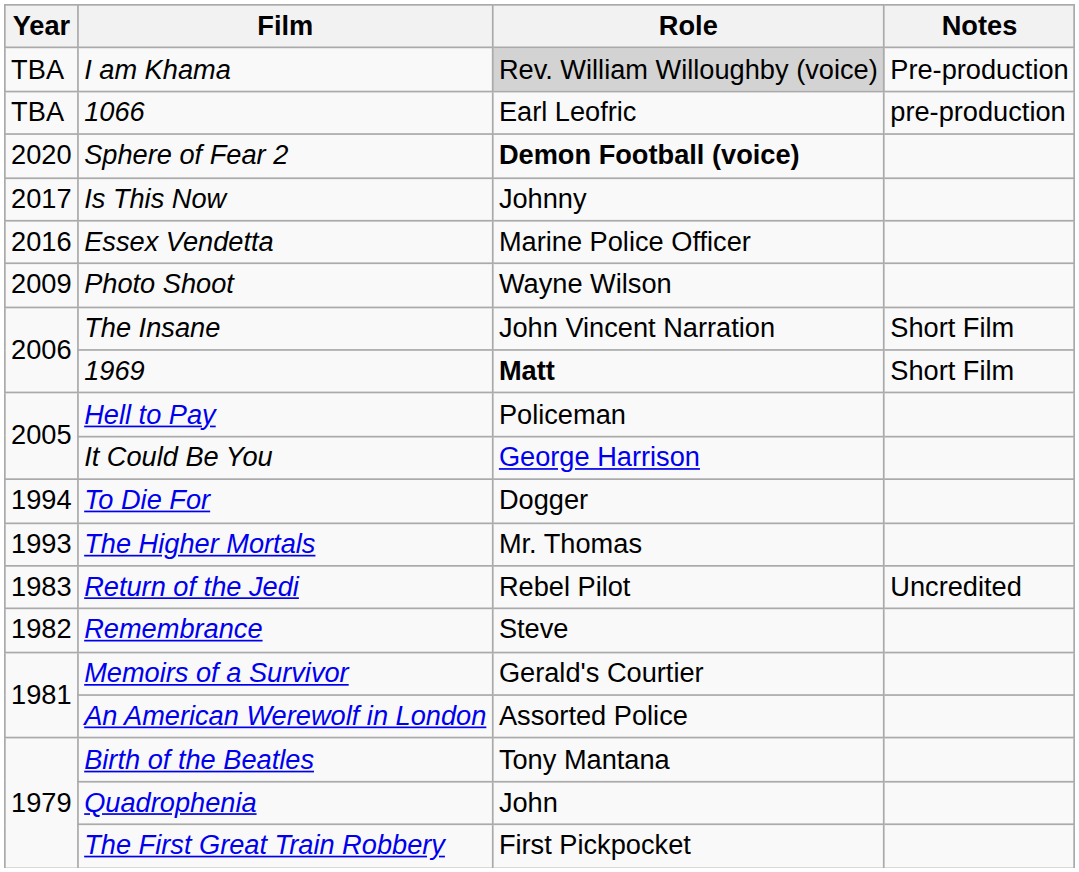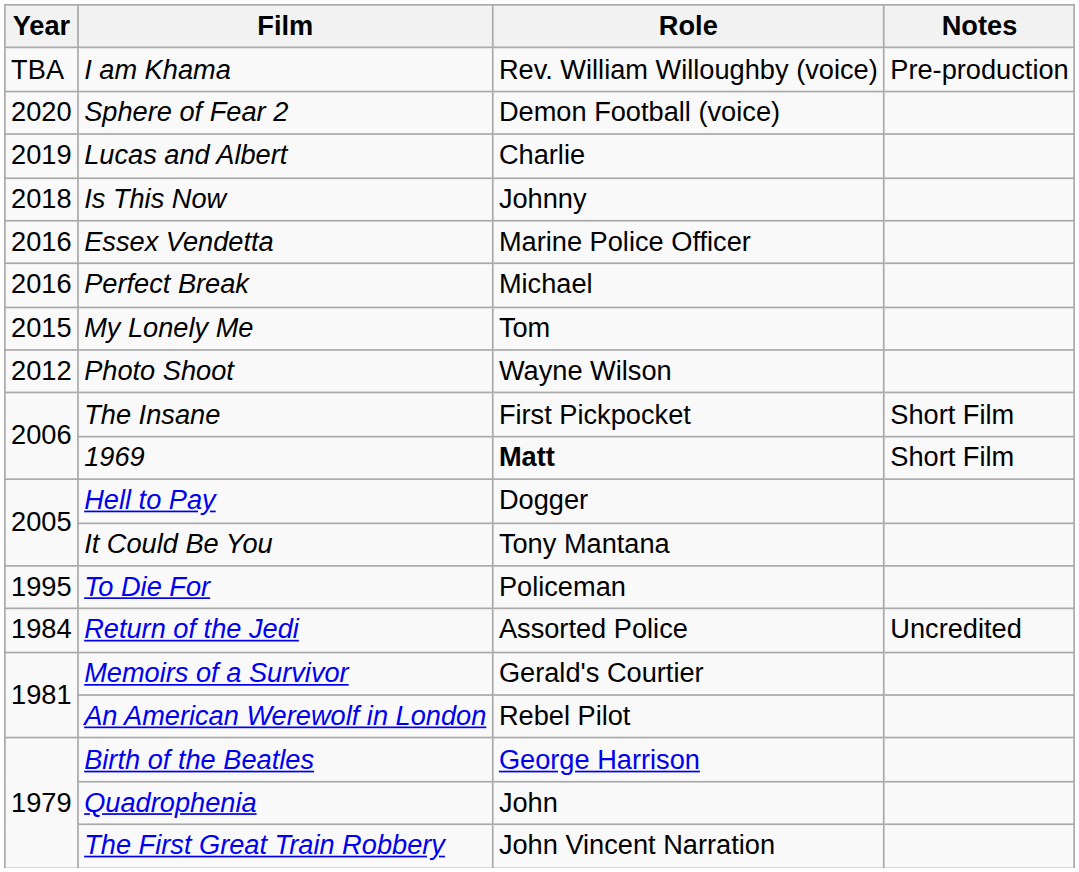 <table class="wikitable sortable">
 <tr>
 <th>Year</th>
 <th>Film</th>
 <th>Role</th>
 <th class="unsortable">Notes</th>
 </tr>
 <tr>
 <td>TBA</td>
 <td><em>I am Khama</em></td>
-<td style="background: lightgrey;">Rev. William Willoughby (voice)</td>
+<td>Rev. William Willoughby (voice)</td>
 <td>Pre-production</td>
-</tr>
-<tr>
-<td>TBA</td>
-<td><em>1066</em></td>
-<td>Earl Leofric</td>
-<td>pre-production</td>
 </tr>
 <tr>
 <td>2020</td>
 <td><em>Sphere of Fear 2</em></td>
-<td><strong>Demon Football (voice)</strong></td>
+<td>Demon Football (voice)</td>
 <td></td>
 </tr>
 <tr>
-<td>2017</td>
+<td>2019</td>
+<td><em>Lucas and Albert</em></td>
+<td>Charlie</td>
+<td></td>
+</tr>
+<tr>
+<td>2018</td>
 <td><em>Is This Now</em></td>
 <td>Johnny</td>
 <td></td>
 </tr>
 <tr>
 <td>2016</td>
 <td><em>Essex Vendetta</em></td>
 <td>Marine Police Officer</td>
 <td></td>
 </tr>
 <tr>
-<td>2009</td>
+<td>2016</td>
+<td><em>Perfect Break</em></td>
+<td>Michael</td>
+<td></td>
+</tr>
+<tr>
+<td>2015</td>
+<td><em>My Lonely Me</em></td>
+<td>Tom</td>
+<td></td>
+</tr>
+<tr>
+<td>2012</td>
 <td><em>Photo Shoot</em></td>
 <td>Wayne Wilson</td>
 <td></td>
 </tr>
 <tr>
 <td rowspan="2">2006</td>
 <td><em>The Insane</em></td>
-<td>John Vincent Narration</td>
+<td>First Pickpocket</td>
 <td>Short Film</td>
 </tr>
 <tr>
 <td><em>1969 </em></td>
 <td><strong>Matt</strong></td>
 <td>Short Film</td>
 </tr>
 <tr>
 <td rowspan="2">2005</td>
 <td><em><a href='#'>Hell to Pay</a></em></td>
+<td>Dogger</td>
+<td></td>
+</tr>
+<tr>
+<td><em>It Could Be You</em></td>
+<td>Tony Mantana</td>
+<td></td>
+</tr>
+<tr>
+<td>1995</td>
+<td><em><a href='#'>To Die For</a></em></td>
 <td>Policeman</td>
 <td></td>
 </tr>
 <tr>
-<td><em>It Could Be You</em></td>
-<td><a href='#'>George Harrison</a></td>
-<td></td>
-</tr>
-<tr>
-<td>1994</td>
-<td><em><a href='#'>To Die For</a></em></td>
-<td>Dogger</td>
-<td></td>
-</tr>
-<tr>
-<td>1993</td>
-<td><em><a href='#'>The Higher Mortals</a></em></td>
-<td>Mr. Thomas</td>
-<td></td>
-</tr>
-<tr>
-<td>1983</td>
+<td>1984</td>
 <td><em><a href='#'>Return of the Jedi</a></em></td>
-<td>Rebel Pilot</td>
+<td>Assorted Police</td>
 <td>Uncredited</td>
-</tr>
-<tr>
-<td>1982</td>
-<td><em><a href='#'>Remembrance</a></em></td>
-<td>Steve</td>
-<td></td>
 </tr>
 <tr>
 <td rowspan="2">1981</td>
 <td><em><a href='#'>Memoirs of a Survivor</a></em></td>
 <td>Gerald's Courtier</td>
 <td></td>
 </tr>
 <tr>
 <td><em><a href='#'>An American Werewolf in London</a></em></td>
-<td>Assorted Police</td>
+<td>Rebel Pilot</td>
 <td></td>
 </tr>
 <tr>
 <td rowspan="3">1979</td>
 <td><em><a href='#'>Birth of the Beatles</a></em></td>
-<td>Tony Mantana</td>
+<td><a href='#'>George Harrison</a></td>
 <td></td>
 </tr>
 <tr>
 <td><em><a href='#'>Quadrophenia</a></em></td>
 <td>John</td>
 <td></td>
 </tr>
 <tr>
 <td><em><a href='#'>The First Great Train Robbery</a></em></td>
-<td>First Pickpocket</td>
+<td>John Vincent Narration</td>
 <td></td>
 </tr>
 </table>
